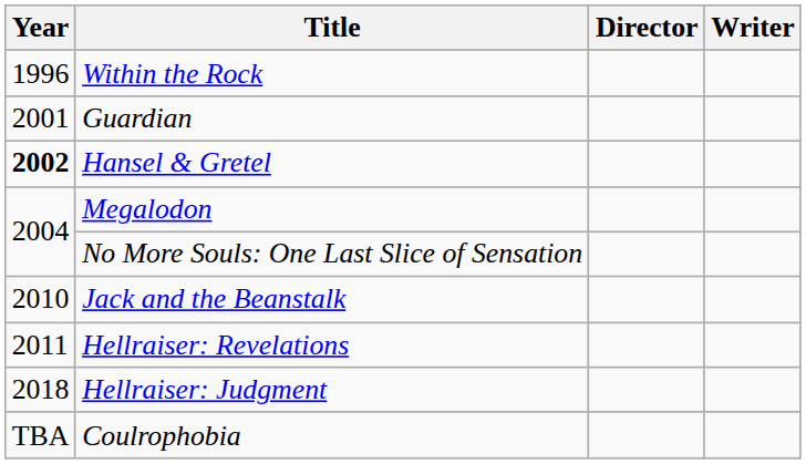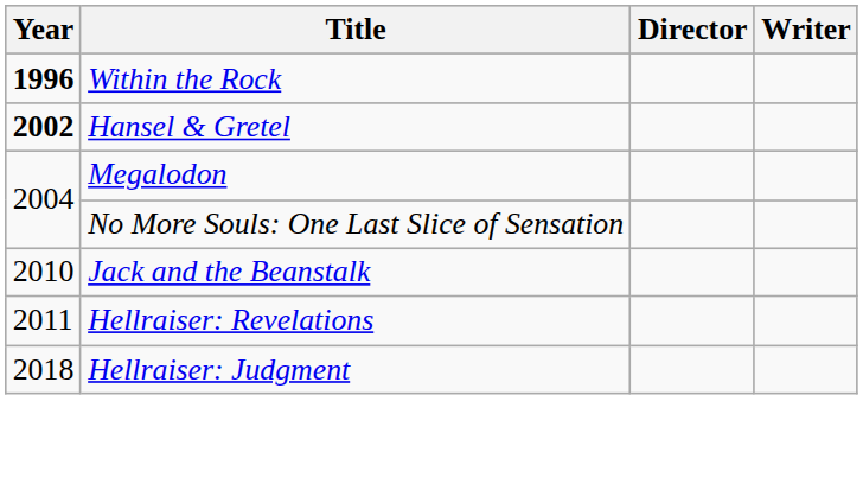 <table class="wikitable">
 <tr>
 <th>Year</th>
 <th>Title</th>
 <th>Director</th>
 <th>Writer</th>
 </tr>
 <tr>
-<td>1996</td>
+<td><strong>1996</strong></td>
 <td><em><a href='#'>Within the Rock</a></em></td>
-<td></td>
-<td></td>
-</tr>
-<tr>
-<td>2001</td>
-<td><em>Guardian</em></td>
 <td></td>
 <td></td>
 </tr>
 <tr>
 <td><strong>2002</strong></td>
 <td><em><a href='#'>Hansel & Gretel</a></em></td>
 <td></td>
 <td></td>
 </tr>
 <tr>
 <td rowspan=2>2004</td>
 <td><em><a href='#'>Megalodon</a></em></td>
 <td></td>
 <td></td>
 </tr>
 <tr>
 <td><em>No More Souls: One Last Slice of Sensation</em></td>
 <td></td>
 <td></td>
 </tr>
 <tr>
 <td>2010</td>
 <td><em><a href='#'>Jack and the Beanstalk</a></em></td>
 <td></td>
 <td></td>
 </tr>
 <tr>
 <td>2011</td>
 <td><em><a href='#'>Hellraiser: Revelations</a></em></td>
 <td></td>
 <td></td>
 </tr>
 <tr>
 <td>2018</td>
 <td><em><a href='#'>Hellraiser: Judgment</a></em></td>
 <td></td>
 <td></td>
 </tr>
-<tr>
-<td>TBA</td>
-<td><em>Coulrophobia</em></td>
-<td></td>
-<td></td>
-</tr>
 </table>
